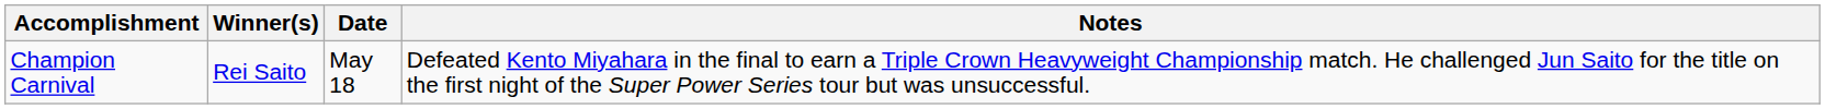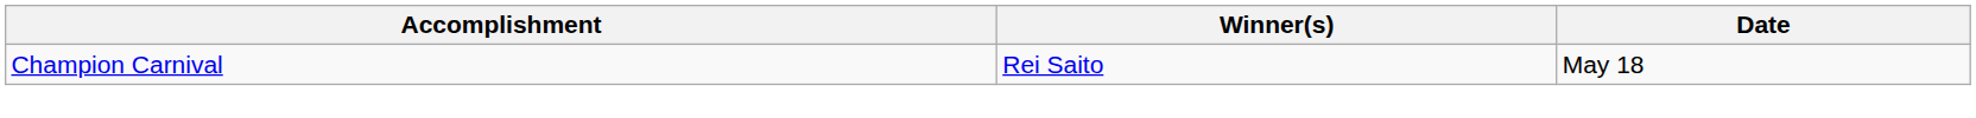 <table class="wikitable" style="width:100%;">
 <tr>
 <th>Accomplishment</th>
 <th>Winner(s)</th>
 <th>Date</th>
-<th>Notes</th>
 </tr>
 <tr>
 <td><a href='#'>Champion Carnival</a></td>
 <td><a href='#'>Rei Saito</a></td>
 <td>May 18</td>
-<td>Defeated <a href='#'>Kento Miyahara</a> in the final to earn a <a href='#'>Triple Crown Heavyweight Championship</a> match. He challenged <a href='#'>Jun Saito</a> for the title on the first night of the <em>Super Power Series</em> tour but was unsuccessful.</td>
 </tr>
 </table>
